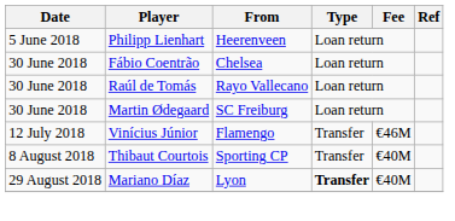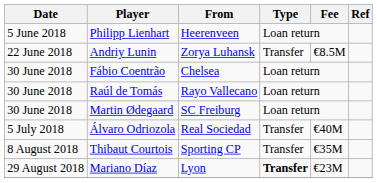 <table class="wikitable">
 <tr>
 <th>Date</th>
 <th>Player</th>
 <th>From</th>
 <th>Type</th>
 <th>Fee</th>
 <th>Ref</th>
 </tr>
 <tr>
 <td>5 June 2018</td>
 <td> <a href='#'>Philipp Lienhart</a></td>
 <td> <a href='#'>Heerenveen</a></td>
 <td colspan=2>Loan return</td>
+<td></td>
+</tr>
+<tr>
+<td>22 June 2018</td>
+<td> <a href='#'>Andriy Lunin</a></td>
+<td> <a href='#'>Zorya Luhansk</a></td>
+<td>Transfer</td>
+<td>€8.5M</td>
 <td></td>
 </tr>
 <tr>
 <td>30 June 2018</td>
 <td> <a href='#'>Fábio Coentrão</a></td>
 <td> <a href='#'>Chelsea</a></td>
 <td colspan=2>Loan return</td>
 <td></td>
 </tr>
 <tr>
 <td>30 June 2018</td>
 <td> <a href='#'>Raúl de Tomás</a></td>
 <td> <a href='#'>Rayo Vallecano</a></td>
 <td colspan=2>Loan return</td>
 <td></td>
 </tr>
 <tr>
 <td>30 June 2018</td>
 <td> <a href='#'>Martin Ødegaard</a></td>
 <td> <a href='#'>SC Freiburg</a></td>
 <td colspan=2>Loan return</td>
 <td></td>
 </tr>
 <tr>
-<td>12 July 2018</td>
-<td> <a href='#'>Vinícius Júnior</a></td>
-<td> <a href='#'>Flamengo</a></td>
+<td>5 July 2018</td>
+<td> <a href='#'>Álvaro Odriozola</a></td>
+<td> <a href='#'>Real Sociedad</a></td>
 <td>Transfer</td>
-<td>€46M</td>
+<td>€40M</td>
 <td></td>
 </tr>
 <tr>
 <td>8 August 2018</td>
 <td> <a href='#'>Thibaut Courtois</a></td>
 <td> <a href='#'>Sporting CP</a></td>
 <td>Transfer</td>
-<td>€40M</td>
+<td>€35M</td>
 <td></td>
 </tr>
 <tr>
 <td>29 August 2018</td>
 <td> <a href='#'>Mariano Díaz</a></td>
 <td> <a href='#'>Lyon</a></td>
 <td><strong>Transfer</strong></td>
-<td>€40M</td>
+<td>€23M</td>
 <td></td>
 </tr>
 <tr>
 </tr>
 </table>
